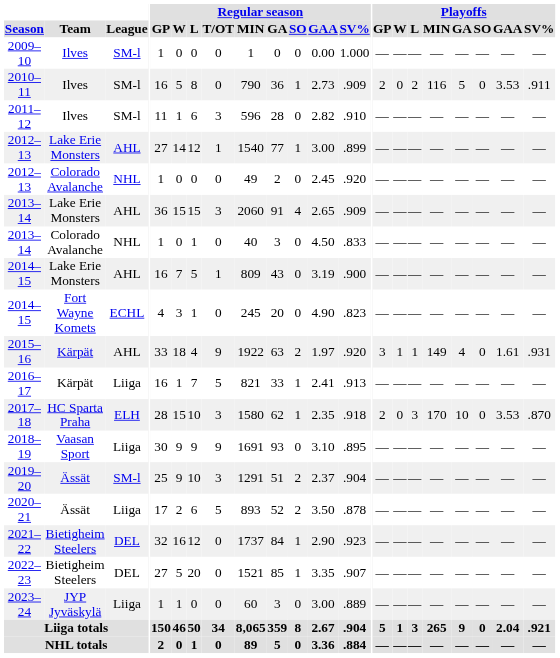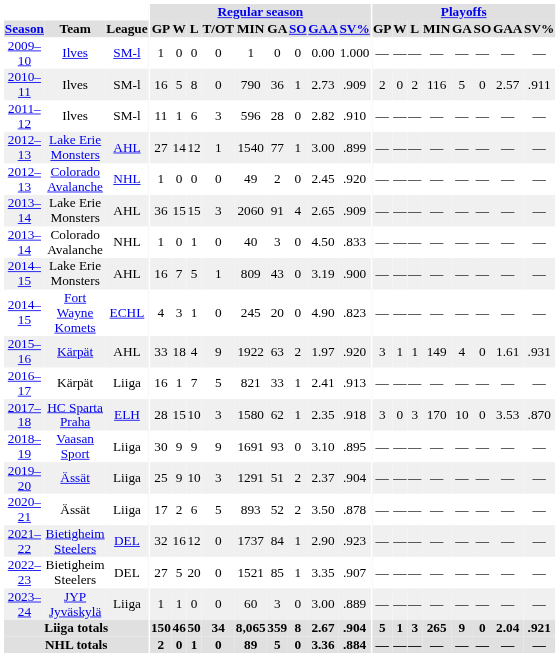 <table border="0" cellpadding="1" cellspacing="0" style="text-align:center; width:75%">
 <tr ALIGN="center" bgcolor="#e0e0e0">
 <th align="center" colspan="3" bgcolor="#ffffff"></th>
 <th align="center" rowspan="99" bgcolor="#ffffff"></th>
 <th align="center" colspan="9" bgcolor="#e0e0e0"><a href='#'>Regular season</a></th>
 <th align="center" rowspan="99" bgcolor="#ffffff"></th>
 <th align="center" colspan="8" bgcolor="#e0e0e0"><a href='#'>Playoffs</a></th>
 </tr>
 <tr ALIGN="center" bgcolor="#e0e0e0">
 <th><a href='#'>Season</a></th>
 <th>Team</th>
 <th>League</th>
 <th>GP</th>
 <th>W</th>
 <th>L</th>
 <th>T/OT</th>
 <th>MIN</th>
 <th>GA</th>
 <th><a href='#'>SO</a></th>
 <th><a href='#'>GAA</a></th>
 <th><a href='#'>SV%</a></th>
 <th>GP</th>
 <th>W</th>
 <th>L</th>
 <th>MIN</th>
 <th>GA</th>
 <th>SO</th>
 <th>GAA</th>
 <th>SV%</th>
 </tr>
 <tr ALIGN="center">
 <td><a href='#'>2009–10</a></td>
 <td><a href='#'>Ilves</a></td>
 <td><a href='#'>SM-l</a></td>
 <td>1</td>
 <td>0</td>
 <td>0</td>
 <td>0</td>
 <td>1</td>
 <td>0</td>
 <td>0</td>
 <td>0.00</td>
 <td>1.000</td>
 <td>—</td>
 <td>—</td>
 <td>—</td>
 <td>—</td>
 <td>—</td>
 <td>—</td>
 <td>—</td>
 <td>—</td>
 </tr>
 <tr ALIGN="center" bgcolor="#f0f0f0">
 <td><a href='#'>2010–11</a></td>
 <td>Ilves</td>
 <td>SM-l</td>
 <td>16</td>
 <td>5</td>
 <td>8</td>
 <td>0</td>
 <td>790</td>
 <td>36</td>
 <td>1</td>
 <td>2.73</td>
 <td>.909</td>
 <td>2</td>
 <td>0</td>
 <td>2</td>
 <td>116</td>
 <td>5</td>
 <td>0</td>
-<td>3.53</td>
+<td>2.57</td>
 <td>.911</td>
 </tr>
 <tr ALIGN="center">
 <td><a href='#'>2011–12</a></td>
 <td>Ilves</td>
 <td>SM-l</td>
 <td>11</td>
 <td>1</td>
 <td>6</td>
 <td>3</td>
 <td>596</td>
 <td>28</td>
 <td>0</td>
 <td>2.82</td>
 <td>.910</td>
 <td>—</td>
 <td>—</td>
 <td>—</td>
 <td>—</td>
 <td>—</td>
 <td>—</td>
 <td>—</td>
 <td>—</td>
 </tr>
 <tr ALIGN="center"  bgcolor="#f0f0f0">
 <td><a href='#'>2012–13</a></td>
 <td><a href='#'>Lake Erie Monsters</a></td>
 <td><a href='#'>AHL</a></td>
 <td>27</td>
 <td>14</td>
 <td>12</td>
 <td>1</td>
 <td>1540</td>
 <td>77</td>
 <td>1</td>
 <td>3.00</td>
 <td>.899</td>
 <td>—</td>
 <td>—</td>
 <td>—</td>
 <td>—</td>
 <td>—</td>
 <td>—</td>
 <td>—</td>
 <td>—</td>
 </tr>
 <tr ALIGN="center">
 <td><a href='#'>2012–13</a></td>
 <td><a href='#'>Colorado Avalanche</a></td>
 <td><a href='#'>NHL</a></td>
 <td>1</td>
 <td>0</td>
 <td>0</td>
 <td>0</td>
 <td>49</td>
 <td>2</td>
 <td>0</td>
 <td>2.45</td>
 <td>.920</td>
 <td>—</td>
 <td>—</td>
 <td>—</td>
 <td>—</td>
 <td>—</td>
 <td>—</td>
 <td>—</td>
 <td>—</td>
 </tr>
 <tr ALIGN="center"  bgcolor="#f0f0f0">
 <td><a href='#'>2013–14</a></td>
 <td>Lake Erie Monsters</td>
 <td>AHL</td>
 <td>36</td>
 <td>15</td>
 <td>15</td>
 <td>3</td>
 <td>2060</td>
 <td>91</td>
 <td>4</td>
 <td>2.65</td>
 <td>.909</td>
 <td>—</td>
 <td>—</td>
 <td>—</td>
 <td>—</td>
 <td>—</td>
 <td>—</td>
 <td>—</td>
 <td>—</td>
 </tr>
 <tr ALIGN="center">
 <td><a href='#'>2013–14</a></td>
 <td>Colorado Avalanche</td>
 <td>NHL</td>
 <td>1</td>
 <td>0</td>
 <td>1</td>
 <td>0</td>
 <td>40</td>
 <td>3</td>
 <td>0</td>
 <td>4.50</td>
 <td>.833</td>
 <td>—</td>
 <td>—</td>
 <td>—</td>
 <td>—</td>
 <td>—</td>
 <td>—</td>
 <td>—</td>
 <td>—</td>
 </tr>
 <tr ALIGN="center"  bgcolor="#f0f0f0">
 <td><a href='#'>2014–15</a></td>
 <td>Lake Erie Monsters</td>
 <td>AHL</td>
 <td>16</td>
 <td>7</td>
 <td>5</td>
 <td>1</td>
 <td>809</td>
 <td>43</td>
 <td>0</td>
 <td>3.19</td>
 <td>.900</td>
 <td>—</td>
 <td>—</td>
 <td>—</td>
 <td>—</td>
 <td>—</td>
 <td>—</td>
 <td>—</td>
 <td>—</td>
 </tr>
 <tr ALIGN="center">
 <td><a href='#'>2014–15</a></td>
 <td><a href='#'>Fort Wayne Komets</a></td>
 <td><a href='#'>ECHL</a></td>
 <td>4</td>
 <td>3</td>
 <td>1</td>
 <td>0</td>
 <td>245</td>
 <td>20</td>
 <td>0</td>
 <td>4.90</td>
 <td>.823</td>
 <td>—</td>
 <td>—</td>
 <td>—</td>
 <td>—</td>
 <td>—</td>
 <td>—</td>
 <td>—</td>
 <td>—</td>
 </tr>
 <tr ALIGN="center"  bgcolor="#f0f0f0">
 <td><a href='#'>2015–16</a></td>
 <td><a href='#'>Kärpät</a></td>
 <td>AHL</td>
 <td>33</td>
 <td>18</td>
 <td>4</td>
 <td>9</td>
 <td>1922</td>
 <td>63</td>
 <td>2</td>
 <td>1.97</td>
 <td>.920</td>
 <td>3</td>
 <td>1</td>
 <td>1</td>
 <td>149</td>
 <td>4</td>
 <td>0</td>
 <td>1.61</td>
 <td>.931</td>
 </tr>
 <tr ALIGN="center">
 <td><a href='#'>2016–17</a></td>
 <td>Kärpät</td>
 <td>Liiga</td>
 <td>16</td>
 <td>1</td>
 <td>7</td>
 <td>5</td>
 <td>821</td>
 <td>33</td>
 <td>1</td>
 <td>2.41</td>
 <td>.913</td>
 <td>—</td>
 <td>—</td>
 <td>—</td>
 <td>—</td>
 <td>—</td>
 <td>—</td>
 <td>—</td>
 <td>—</td>
 </tr>
 <tr ALIGN="center"  bgcolor="#f0f0f0">
 <td><a href='#'>2017–18</a></td>
 <td><a href='#'>HC Sparta Praha</a></td>
 <td><a href='#'>ELH</a></td>
 <td>28</td>
 <td>15</td>
 <td>10</td>
 <td>3</td>
 <td>1580</td>
 <td>62</td>
 <td>1</td>
 <td>2.35</td>
 <td>.918</td>
-<td>2</td>
+<td>3</td>
 <td>0</td>
 <td>3</td>
 <td>170</td>
 <td>10</td>
 <td>0</td>
 <td>3.53</td>
 <td>.870</td>
 </tr>
 <tr ALIGN="center">
 <td><a href='#'>2018–19</a></td>
 <td><a href='#'>Vaasan Sport</a></td>
 <td>Liiga</td>
 <td>30</td>
 <td>9</td>
 <td>9</td>
 <td>9</td>
 <td>1691</td>
 <td>93</td>
 <td>0</td>
 <td>3.10</td>
 <td>.895</td>
 <td>—</td>
 <td>—</td>
 <td>—</td>
 <td>—</td>
 <td>—</td>
 <td>—</td>
 <td>—</td>
 <td>—</td>
 </tr>
 <tr ALIGN="center"  bgcolor="#f0f0f0">
 <td><a href='#'>2019–20</a></td>
 <td><a href='#'>Ässät</a></td>
-<td><a href='#'>SM-l</a></td>
+<td>Liiga</td>
 <td>25</td>
 <td>9</td>
 <td>10</td>
 <td>3</td>
 <td>1291</td>
 <td>51</td>
 <td>2</td>
 <td>2.37</td>
 <td>.904</td>
 <td>—</td>
 <td>—</td>
 <td>—</td>
 <td>—</td>
 <td>—</td>
 <td>—</td>
 <td>—</td>
 <td>—</td>
 </tr>
 <tr ALIGN="center">
 <td><a href='#'>2020–21</a></td>
 <td>Ässät</td>
 <td>Liiga</td>
 <td>17</td>
 <td>2</td>
 <td>6</td>
 <td>5</td>
 <td>893</td>
 <td>52</td>
 <td>2</td>
 <td>3.50</td>
 <td>.878</td>
 <td>—</td>
 <td>—</td>
 <td>—</td>
 <td>—</td>
 <td>—</td>
 <td>—</td>
 <td>—</td>
 <td>—</td>
 </tr>
 <tr ALIGN="center"  bgcolor="#f0f0f0">
 <td><a href='#'>2021–22</a></td>
 <td><a href='#'>Bietigheim Steelers</a></td>
 <td><a href='#'>DEL</a></td>
 <td>32</td>
 <td>16</td>
 <td>12</td>
 <td>0</td>
 <td>1737</td>
 <td>84</td>
 <td>1</td>
 <td>2.90</td>
 <td>.923</td>
 <td>—</td>
 <td>—</td>
 <td>—</td>
 <td>—</td>
 <td>—</td>
 <td>—</td>
 <td>—</td>
 <td>—</td>
 </tr>
 <tr ALIGN="center">
 <td><a href='#'>2022–23</a></td>
 <td>Bietigheim Steelers</td>
 <td>DEL</td>
 <td>27</td>
 <td>5</td>
 <td>20</td>
 <td>0</td>
 <td>1521</td>
 <td>85</td>
 <td>1</td>
 <td>3.35</td>
 <td>.907</td>
 <td>—</td>
 <td>—</td>
 <td>—</td>
 <td>—</td>
 <td>—</td>
 <td>—</td>
 <td>—</td>
 <td>—</td>
 </tr>
 <tr ALIGN="center"  bgcolor="#f0f0f0">
 <td><a href='#'>2023–24</a></td>
 <td><a href='#'>JYP Jyväskylä</a></td>
 <td>Liiga</td>
 <td>1</td>
 <td>1</td>
 <td>0</td>
 <td>0</td>
 <td>60</td>
 <td>3</td>
 <td>0</td>
 <td>3.00</td>
 <td>.889</td>
 <td>—</td>
 <td>—</td>
 <td>—</td>
 <td>—</td>
 <td>—</td>
 <td>—</td>
 <td>—</td>
 <td>—</td>
 </tr>
 <tr ALIGN="center" bgcolor="#e0e0e0">
 <th colspan="3" align="center">Liiga totals</th>
 <th>150</th>
 <th>46</th>
 <th>50</th>
 <th>34</th>
 <th>8,065</th>
 <th>359</th>
 <th>8</th>
 <th>2.67</th>
 <th>.904</th>
 <th>5</th>
 <th>1</th>
 <th>3</th>
 <th>265</th>
 <th>9</th>
 <th>0</th>
 <th>2.04</th>
 <th>.921</th>
 </tr>
 <tr ALIGN="center" bgcolor="#e0e0e0">
 <th colspan="3" align="center">NHL totals</th>
 <th>2</th>
 <th>0</th>
 <th>1</th>
 <th>0</th>
 <th>89</th>
 <th>5</th>
 <th>0</th>
 <th>3.36</th>
 <th>.884</th>
 <th>—</th>
 <th>—</th>
 <th>—</th>
 <th>—</th>
 <th>—</th>
 <th>—</th>
 <th>—</th>
 <th>—</th>
 </tr>
 </table>
